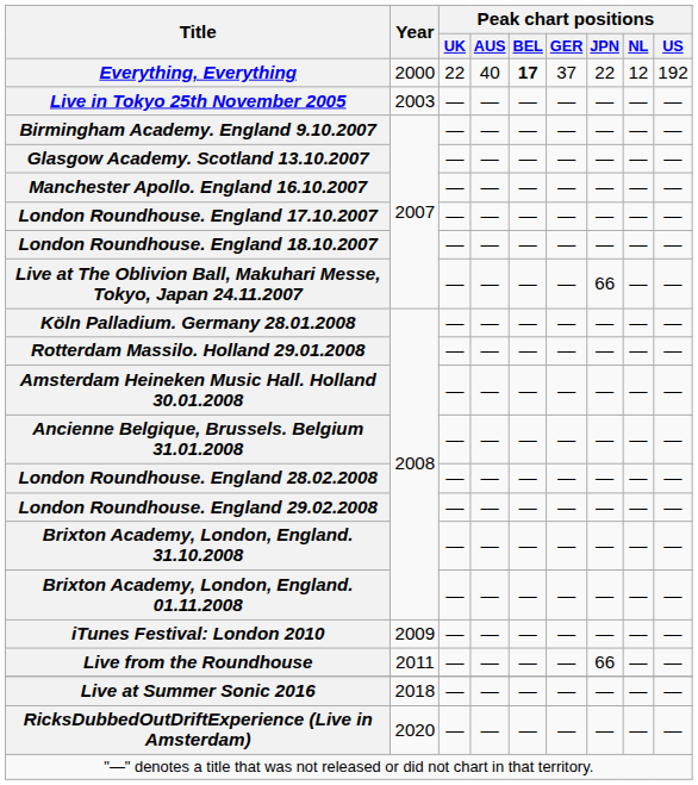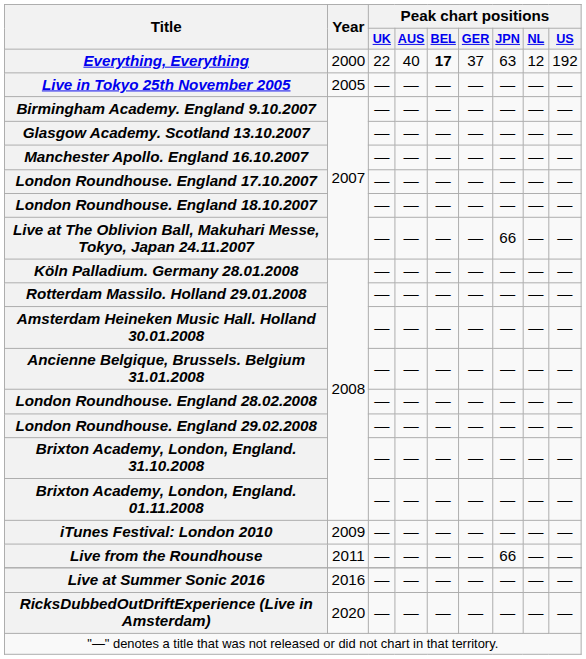 <table class="wikitable plainrowheaders" style="text-align:center;">
 <tr>
 <th scope="col" style="width:32em;" rowspan="2">Title</th>
 <th scope="col" rowspan="2">Year</th>
 <th colspan="7">Peak chart positions</th>
 </tr>
 <tr style=font-size:smaller;>
 <th width="25"><a href='#'>UK</a><br></th>
 <th width="25"><a href='#'>AUS</a><br></th>
 <th width="25"><a href='#'>BEL</a><br></th>
 <th width="25"><a href='#'>GER</a><br></th>
 <th width="25"><a href='#'>JPN</a></th>
 <th width="25"><a href='#'>NL</a></th>
 <th width="25"><a href='#'>US</a><br></th>
 </tr>
 <tr>
 <th scope="row"><em><a href='#'>Everything, Everything</a></em></th>
 <td>2000</td>
 <td>22</td>
 <td>40</td>
 <td><strong>17</strong></td>
 <td>37</td>
-<td>22</td>
+<td>63</td>
 <td>12</td>
 <td>192</td>
 </tr>
 <tr>
 <th scope="row"><em><a href='#'>Live in Tokyo 25th November 2005</a></em></th>
-<td>2003</td>
+<td>2005</td>
 <td>—</td>
 <td>—</td>
 <td>—</td>
 <td>—</td>
 <td>—</td>
 <td>—</td>
 <td>—</td>
 </tr>
 <tr>
 <th scope="row"><em>Birmingham Academy. England 9.10.2007</em></th>
 <td rowspan="6">2007</td>
 <td>—</td>
 <td>—</td>
 <td>—</td>
 <td>—</td>
 <td>—</td>
 <td>—</td>
 <td>—</td>
 </tr>
 <tr>
 <th scope="row"><em>Glasgow Academy. Scotland 13.10.2007</em></th>
 <td>—</td>
 <td>—</td>
 <td>—</td>
 <td>—</td>
 <td>—</td>
 <td>—</td>
 <td>—</td>
 </tr>
 <tr>
 <th scope="row"><em>Manchester Apollo. England 16.10.2007</em></th>
 <td>—</td>
 <td>—</td>
 <td>—</td>
 <td>—</td>
 <td>—</td>
 <td>—</td>
 <td>—</td>
 </tr>
 <tr>
 <th scope="row"><em>London Roundhouse. England 17.10.2007</em></th>
 <td>—</td>
 <td>—</td>
 <td>—</td>
 <td>—</td>
 <td>—</td>
 <td>—</td>
 <td>—</td>
 </tr>
 <tr>
 <th scope="row"><em>London Roundhouse. England 18.10.2007</em></th>
 <td>—</td>
 <td>—</td>
 <td>—</td>
 <td>—</td>
 <td>—</td>
 <td>—</td>
 <td>—</td>
 </tr>
 <tr>
 <th scope="row"><em>Live at The Oblivion Ball, Makuhari Messe, Tokyo, Japan 24.11.2007</em></th>
 <td>—</td>
 <td>—</td>
 <td>—</td>
 <td>—</td>
 <td>66</td>
 <td>—</td>
 <td>—</td>
 </tr>
 <tr>
 <th scope="row"><em>Köln Palladium. Germany 28.01.2008</em></th>
 <td rowspan="8">2008</td>
 <td>—</td>
 <td>—</td>
 <td>—</td>
 <td>—</td>
 <td>—</td>
 <td>—</td>
 <td>—</td>
 </tr>
 <tr>
 <th scope="row"><em>Rotterdam Massilo. Holland 29.01.2008</em></th>
 <td>—</td>
 <td>—</td>
 <td>—</td>
 <td>—</td>
 <td>—</td>
 <td>—</td>
 <td>—</td>
 </tr>
 <tr>
 <th scope="row"><em>Amsterdam Heineken Music Hall. Holland 30.01.2008</em></th>
 <td>—</td>
 <td>—</td>
 <td>—</td>
 <td>—</td>
 <td>—</td>
 <td>—</td>
 <td>—</td>
 </tr>
 <tr>
 <th scope="row"><em>Ancienne Belgique, Brussels. Belgium 31.01.2008</em></th>
 <td>—</td>
 <td>—</td>
 <td>—</td>
 <td>—</td>
 <td>—</td>
 <td>—</td>
 <td>—</td>
 </tr>
 <tr>
 <th scope="row"><em>London Roundhouse. England 28.02.2008</em></th>
 <td>—</td>
 <td>—</td>
 <td>—</td>
 <td>—</td>
 <td>—</td>
 <td>—</td>
 <td>—</td>
 </tr>
 <tr>
 <th scope="row"><em>London Roundhouse. England 29.02.2008</em></th>
 <td>—</td>
 <td>—</td>
 <td>—</td>
 <td>—</td>
 <td>—</td>
 <td>—</td>
 <td>—</td>
 </tr>
 <tr>
 <th scope="row"><em>Brixton Academy, London, England. 31.10.2008</em></th>
 <td>—</td>
 <td>—</td>
 <td>—</td>
 <td>—</td>
 <td>—</td>
 <td>—</td>
 <td>—</td>
 </tr>
 <tr>
 <th scope="row"><em>Brixton Academy, London, England. 01.11.2008</em></th>
 <td>—</td>
 <td>—</td>
 <td>—</td>
 <td>—</td>
 <td>—</td>
 <td>—</td>
 <td>—</td>
 </tr>
 <tr>
 <th scope="row"><em>iTunes Festival: London 2010</em></th>
 <td>2009</td>
 <td>—</td>
 <td>—</td>
 <td>—</td>
 <td>—</td>
 <td>—</td>
 <td>—</td>
 <td>—</td>
 </tr>
 <tr>
 <th scope="row"><em>Live from the Roundhouse</em></th>
 <td>2011</td>
 <td>—</td>
 <td>—</td>
 <td>—</td>
 <td>—</td>
 <td>66</td>
 <td>—</td>
 <td>—</td>
 </tr>
 <tr>
 </tr>
 <tr>
 <th scope="row"><em>Live at Summer Sonic 2016</em></th>
-<td>2018</td>
+<td>2016</td>
 <td>—</td>
 <td>—</td>
 <td>—</td>
 <td>—</td>
 <td>—</td>
 <td>—</td>
 <td>—</td>
 </tr>
 <tr>
 <th scope="row"><em>RicksDubbedOutDriftExperience (Live in Amsterdam)</em></th>
 <td>2020</td>
 <td>—</td>
 <td>—</td>
 <td>—</td>
 <td>—</td>
 <td>—</td>
 <td>—</td>
 <td>—</td>
 </tr>
 <tr>
 <td colspan="15" style="font-size: 85%">"—" denotes a title that was not released or did not chart in that territory.</td>
 </tr>
 </table>
